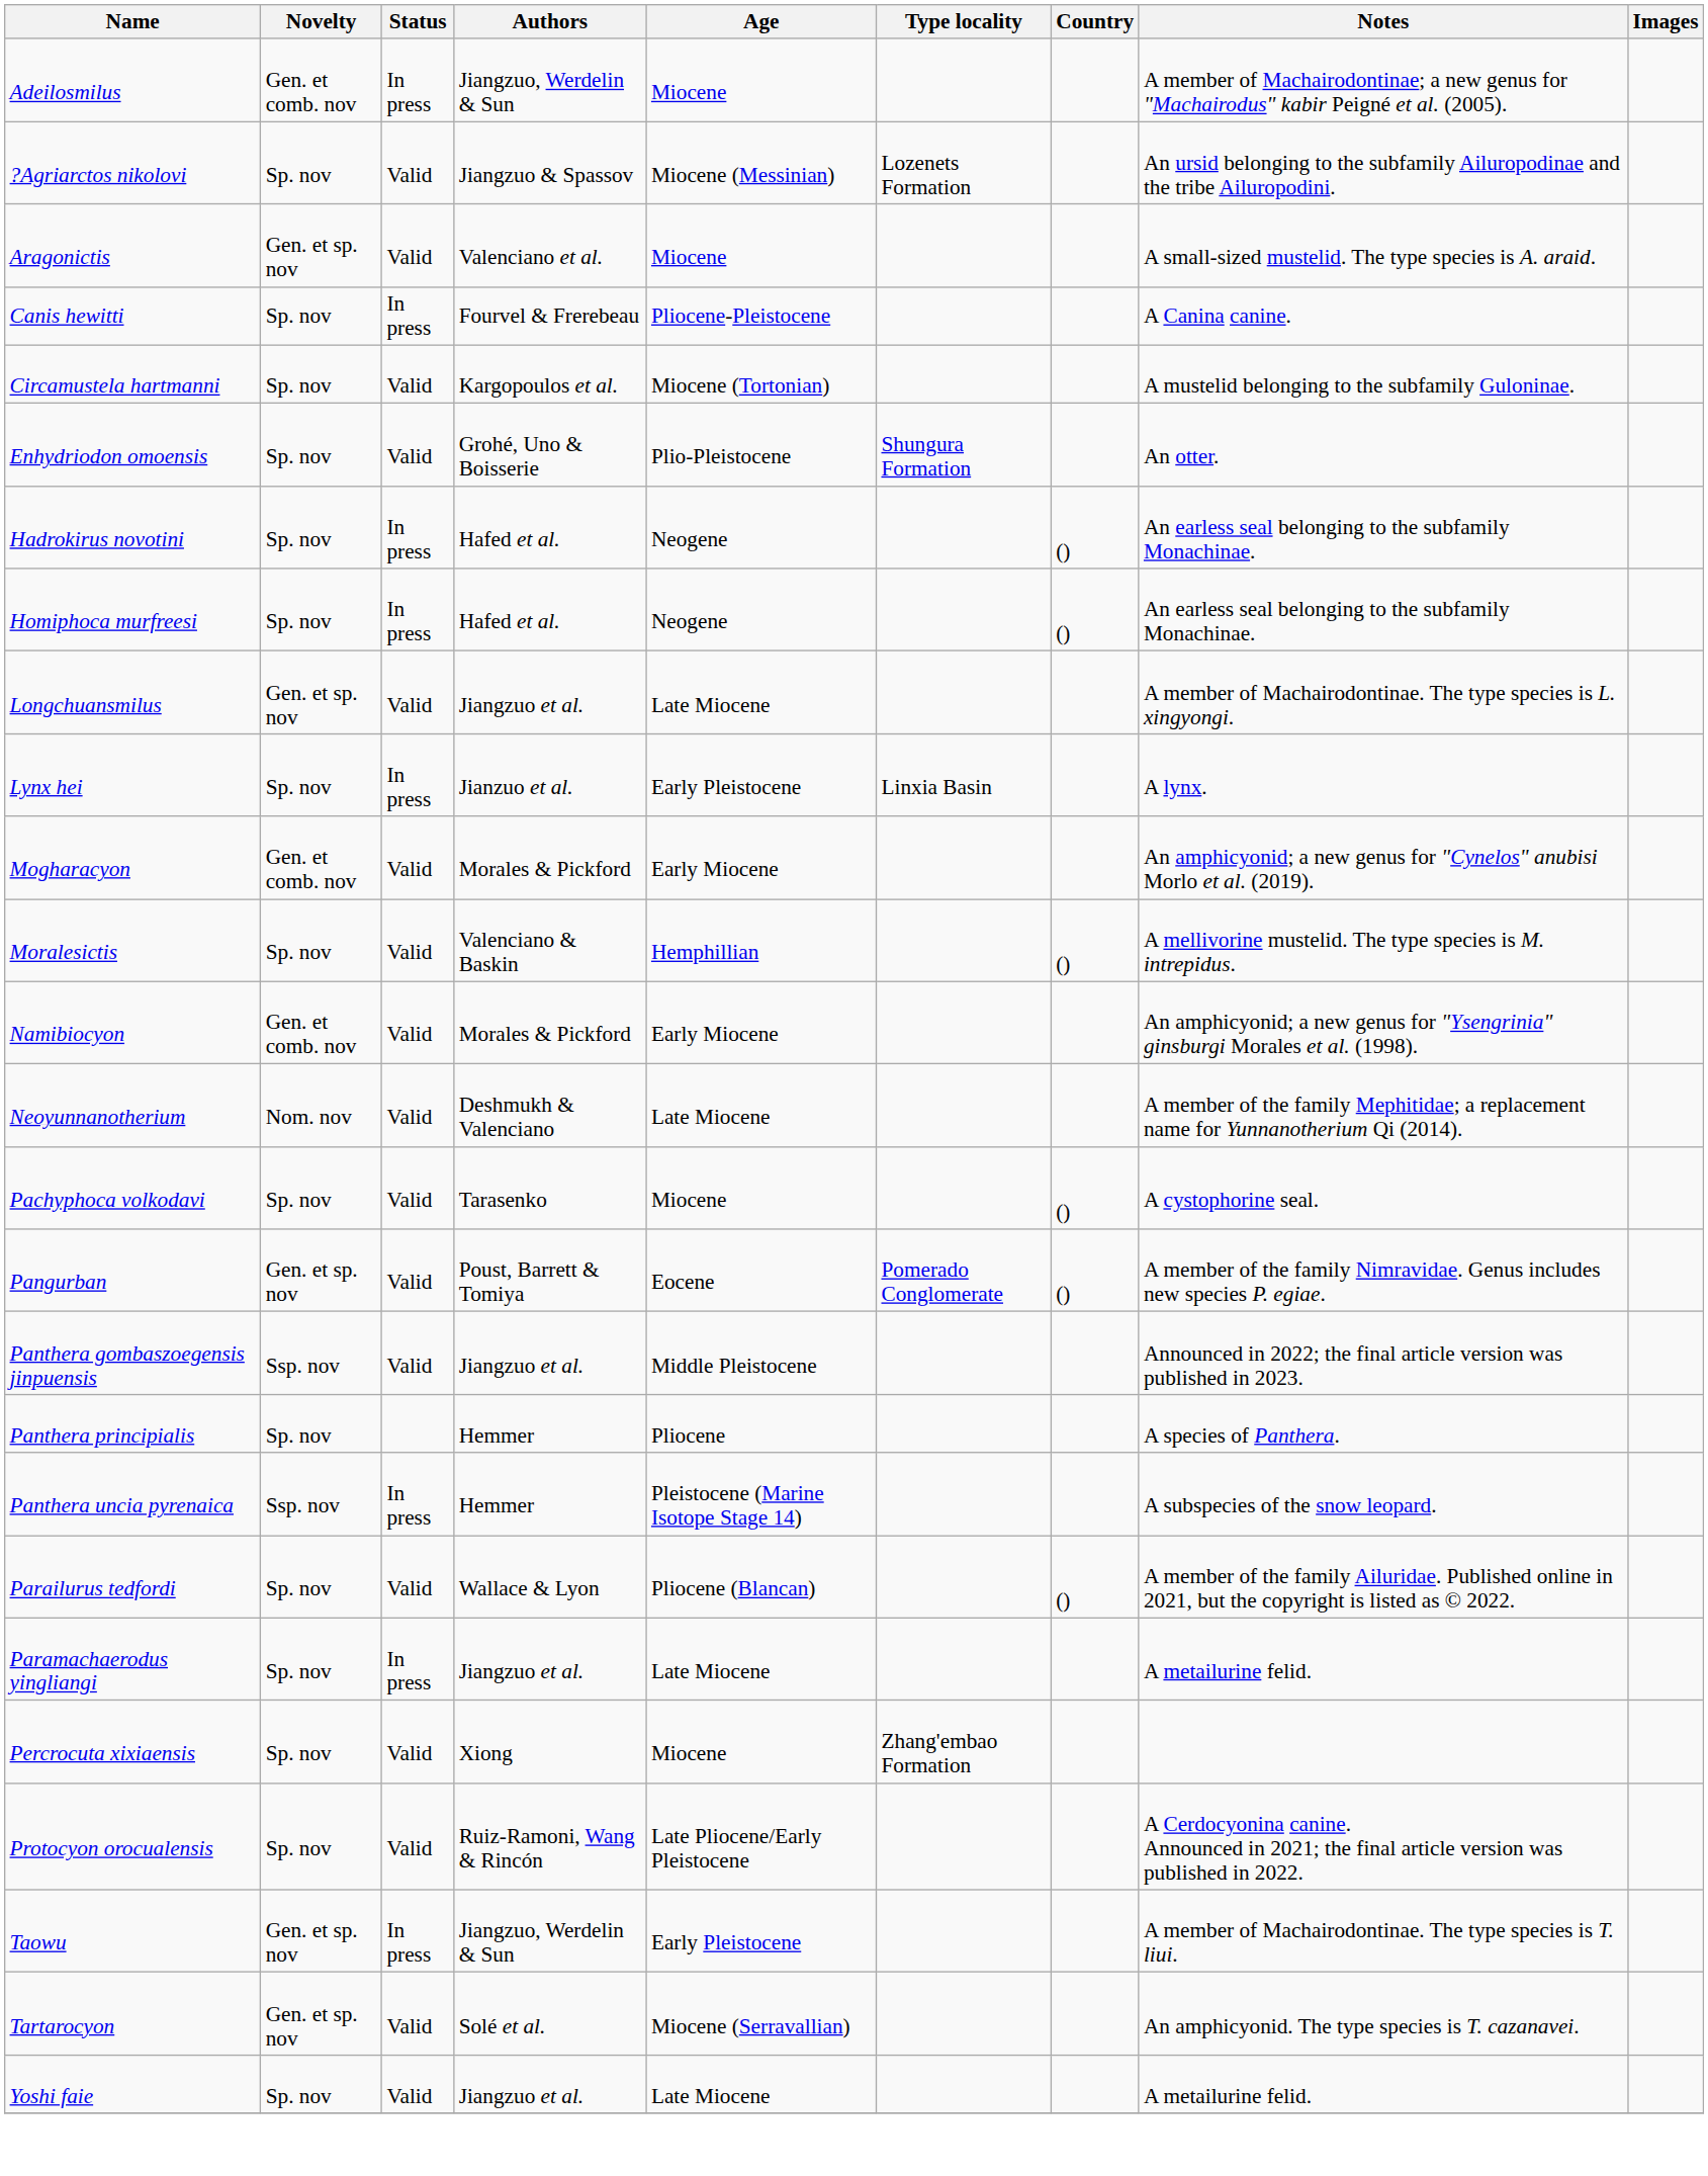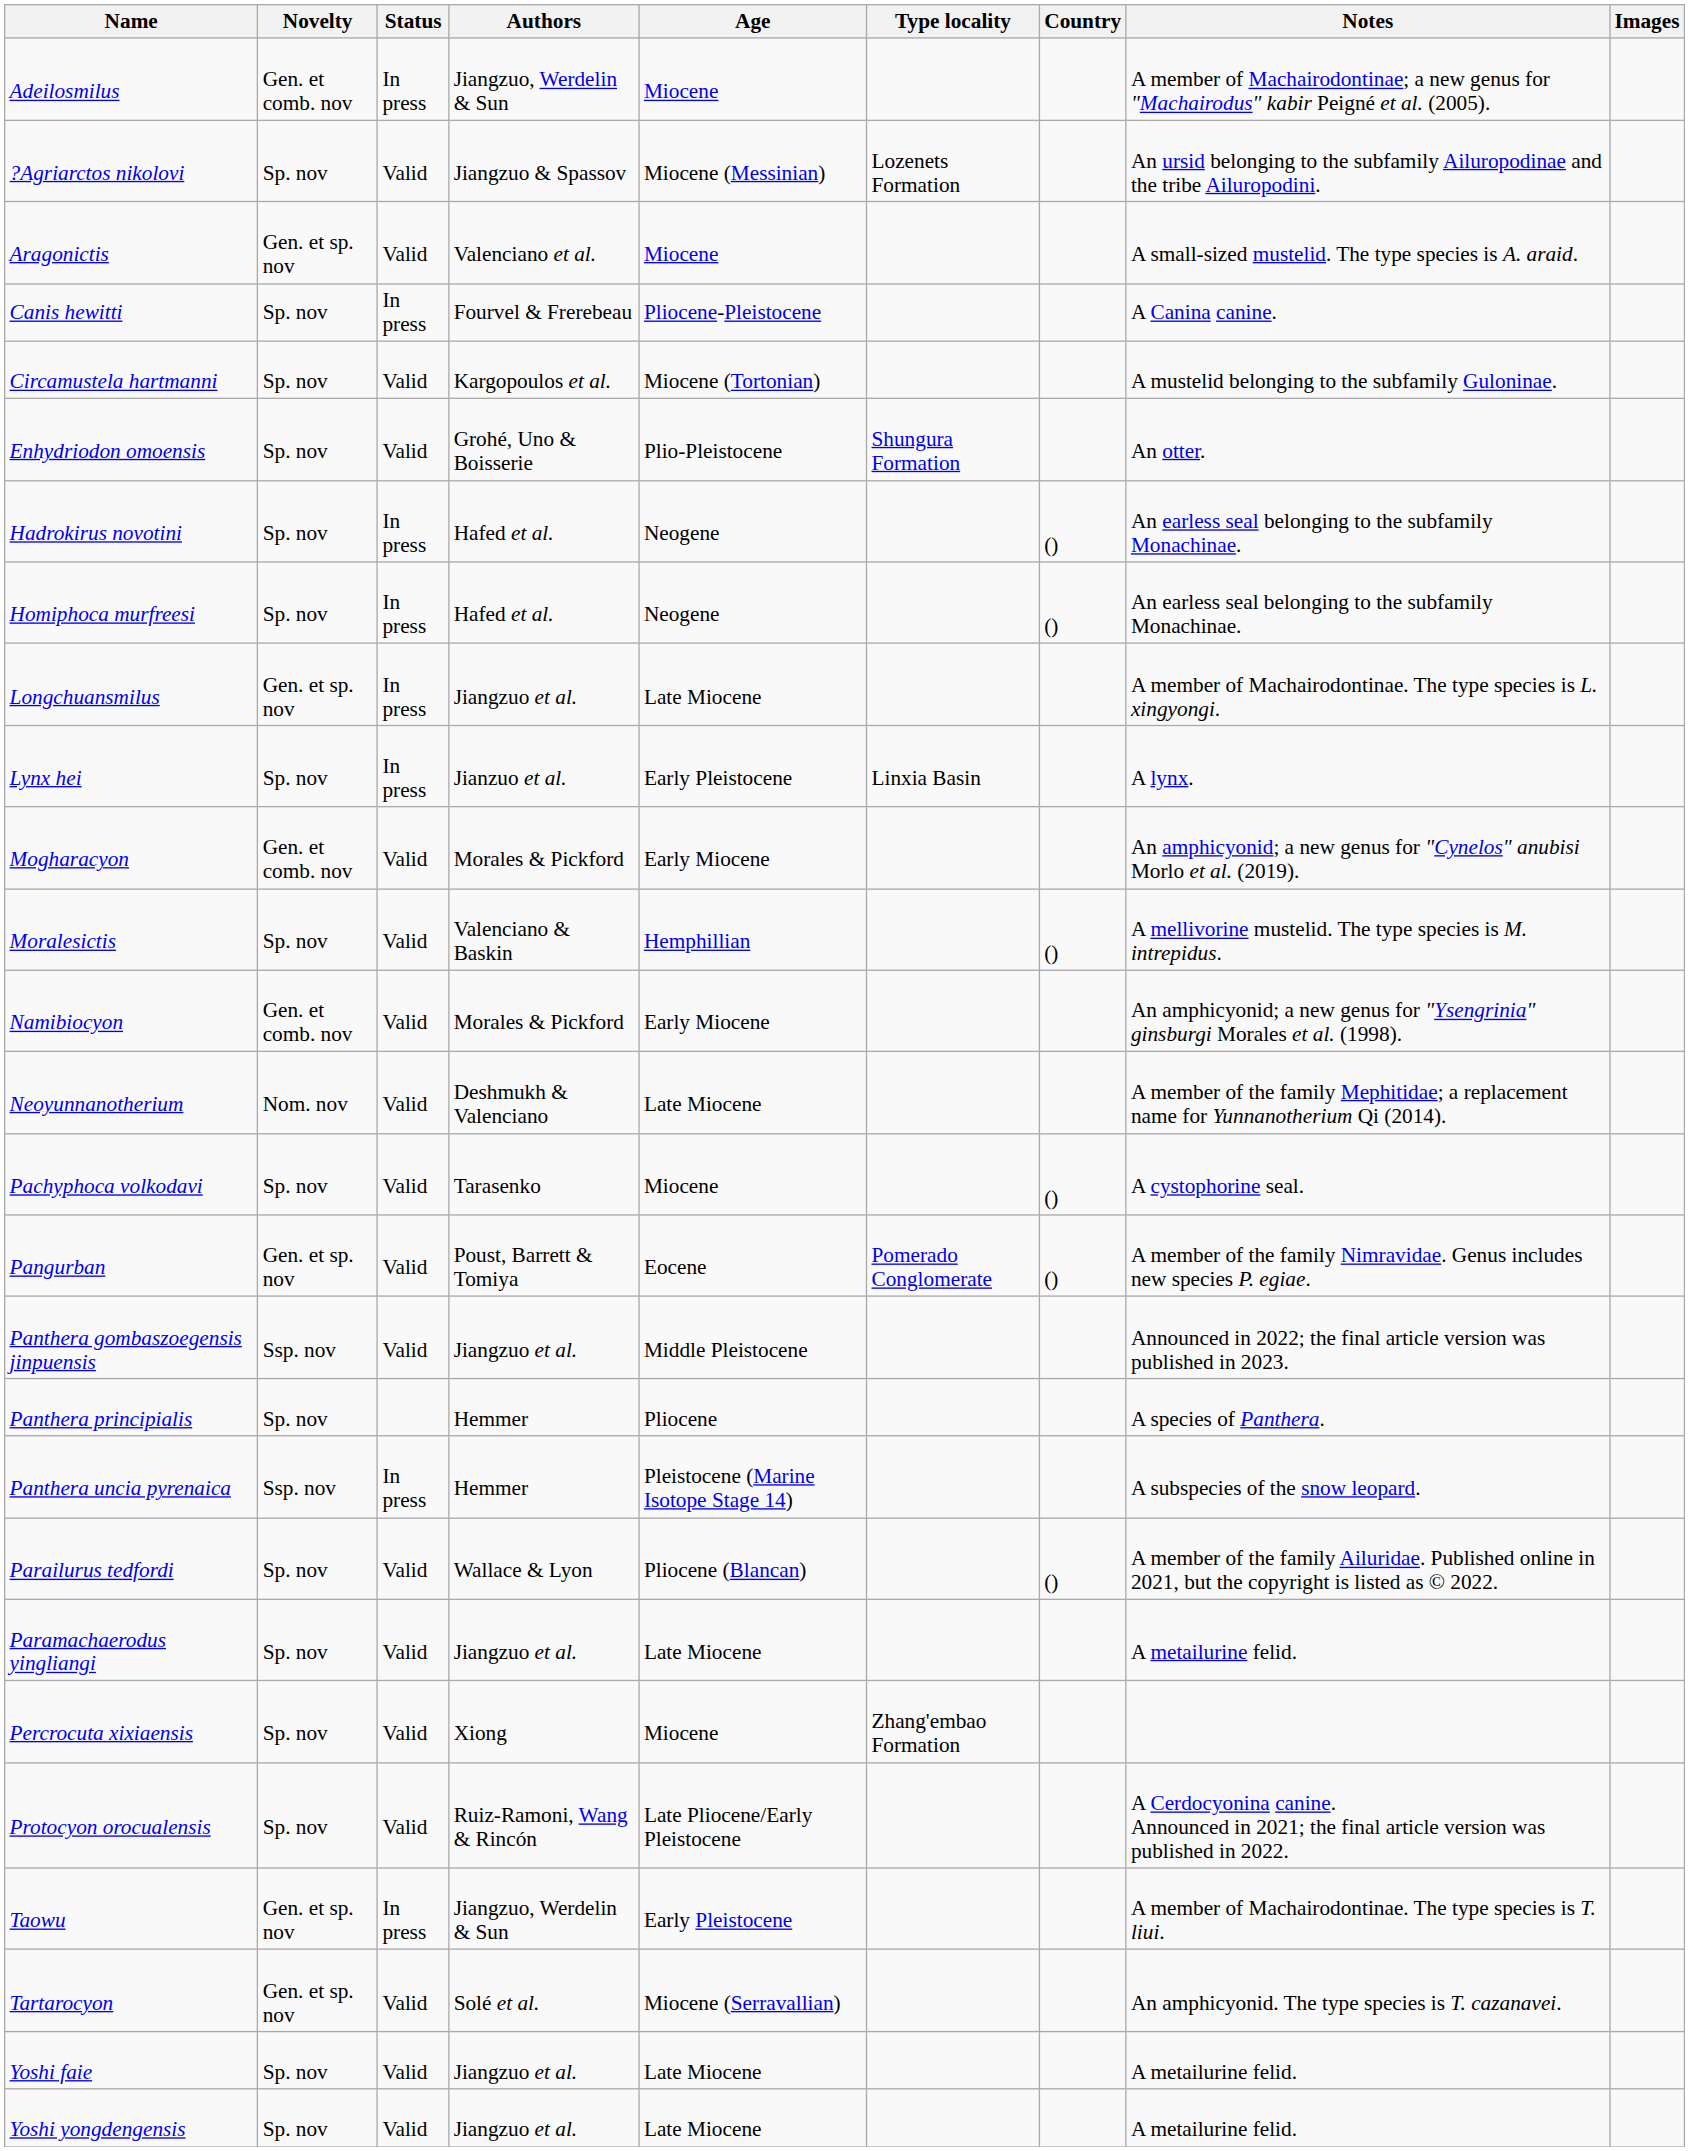 <table class="wikitable sortable" align="center" width="100%">
 <tr>
 <th>Name</th>
 <th>Novelty</th>
 <th>Status</th>
 <th>Authors</th>
 <th>Age</th>
 <th>Type locality</th>
 <th>Country</th>
 <th>Notes</th>
 <th>Images</th>
 </tr>
 <tr>
 <td><br><em><a href='#'>Adeilosmilus</a></em></td>
 <td><br>Gen. et comb. nov</td>
 <td><br>In press</td>
 <td><br>Jiangzuo, <a href='#'>Werdelin</a> & Sun</td>
 <td><br><a href='#'>Miocene</a></td>
 <td></td>
 <td><br></td>
 <td><br>A member of <a href='#'>Machairodontinae</a>; a new genus for <em>"<a href='#'>Machairodus</a>" kabir</em> Peigné <em>et al.</em> (2005).</td>
 <td></td>
 </tr>
 <tr>
 <td><br><em><a href='#'>?Agriarctos nikolovi</a></em></td>
 <td><br>Sp. nov</td>
 <td><br>Valid</td>
 <td><br>Jiangzuo & Spassov</td>
 <td><br>Miocene (<a href='#'>Messinian</a>)</td>
 <td><br>Lozenets Formation</td>
 <td><br></td>
 <td><br>An <a href='#'>ursid</a> belonging to the subfamily <a href='#'>Ailuropodinae</a> and the tribe <a href='#'>Ailuropodini</a>.</td>
 <td></td>
 </tr>
 <tr>
 <td><br><em><a href='#'>Aragonictis</a></em></td>
 <td><br>Gen. et sp. nov</td>
 <td><br>Valid</td>
 <td><br>Valenciano <em>et al.</em></td>
 <td><br><a href='#'>Miocene</a></td>
 <td></td>
 <td><br></td>
 <td><br>A small-sized <a href='#'>mustelid</a>. The type species is <em>A. araid</em>.</td>
 <td></td>
 </tr>
 <tr>
 <td><em><a href='#'>Canis hewitti</a></em></td>
 <td>Sp. nov</td>
 <td>In press</td>
 <td>Fourvel & Frerebeau</td>
 <td><a href='#'>Pliocene</a>-<a href='#'>Pleistocene</a></td>
 <td></td>
 <td></td>
 <td>A <a href='#'>Canina</a> <a href='#'>canine</a>.</td>
 <td></td>
 </tr>
 <tr>
 <td><br><em><a href='#'>Circamustela hartmanni</a></em></td>
 <td><br>Sp. nov</td>
 <td><br>Valid</td>
 <td><br>Kargopoulos <em>et al.</em></td>
 <td><br>Miocene (<a href='#'>Tortonian</a>)</td>
 <td></td>
 <td><br></td>
 <td><br>A mustelid belonging to the subfamily <a href='#'>Guloninae</a>.</td>
 <td></td>
 </tr>
 <tr>
 <td><br><em><a href='#'>Enhydriodon omoensis</a></em></td>
 <td><br>Sp. nov</td>
 <td><br>Valid</td>
 <td><br>Grohé, Uno & Boisserie</td>
 <td><br>Plio-Pleistocene</td>
 <td><br><a href='#'>Shungura Formation</a></td>
 <td><br></td>
 <td><br>An <a href='#'>otter</a>.</td>
 <td></td>
 </tr>
 <tr>
 <td><br><em><a href='#'>Hadrokirus novotini</a></em></td>
 <td><br>Sp. nov</td>
 <td><br>In press</td>
 <td><br>Hafed <em>et al.</em></td>
 <td><br>Neogene</td>
 <td></td>
 <td><br><br>()</td>
 <td><br>An <a href='#'>earless seal</a> belonging to the subfamily <a href='#'>Monachinae</a>.</td>
 <td></td>
 </tr>
 <tr>
 <td><br><em><a href='#'>Homiphoca murfreesi</a></em></td>
 <td><br>Sp. nov</td>
 <td><br>In press</td>
 <td><br>Hafed <em>et al.</em></td>
 <td><br>Neogene</td>
 <td></td>
 <td><br><br>()</td>
 <td><br>An earless seal belonging to the subfamily Monachinae.</td>
 <td></td>
 </tr>
 <tr>
 <td><br><em><a href='#'>Longchuansmilus</a></em></td>
 <td><br>Gen. et sp. nov</td>
-<td><br>Valid</td>
+<td><br>In press</td>
 <td><br>Jiangzuo <em>et al.</em></td>
 <td><br>Late Miocene</td>
 <td></td>
 <td><br></td>
 <td><br>A member of Machairodontinae. The type species is <em>L. xingyongi</em>.</td>
 <td></td>
 </tr>
 <tr>
 <td><br><em><a href='#'>Lynx hei</a></em></td>
 <td><br>Sp. nov</td>
 <td><br>In press</td>
 <td><br>Jianzuo <em>et al.</em></td>
 <td><br>Early Pleistocene</td>
 <td><br>Linxia Basin</td>
 <td><br></td>
 <td><br>A <a href='#'>lynx</a>.</td>
 <td></td>
 </tr>
 <tr>
 <td><br><em><a href='#'>Mogharacyon</a></em></td>
 <td><br>Gen. et comb. nov</td>
 <td><br>Valid</td>
 <td><br>Morales & Pickford</td>
 <td><br>Early Miocene</td>
 <td></td>
 <td><br></td>
 <td><br>An <a href='#'>amphicyonid</a>; a new genus for <em>"<a href='#'>Cynelos</a>" anubisi</em> Morlo <em>et al.</em> (2019).</td>
 <td></td>
 </tr>
 <tr>
 <td><br><em><a href='#'>Moralesictis</a></em></td>
 <td><br>Sp. nov</td>
 <td><br>Valid</td>
 <td><br>Valenciano & Baskin</td>
 <td><br><a href='#'>Hemphillian</a></td>
 <td></td>
 <td><br><br>()</td>
 <td><br>A <a href='#'>mellivorine</a> mustelid. The type species is <em>M. intrepidus</em>.</td>
 <td></td>
 </tr>
 <tr>
 <td><br><em><a href='#'>Namibiocyon</a></em></td>
 <td><br>Gen. et comb. nov</td>
 <td><br>Valid</td>
 <td><br>Morales & Pickford</td>
 <td><br>Early Miocene</td>
 <td></td>
 <td><br></td>
 <td><br>An amphicyonid; a new genus for <em>"<a href='#'>Ysengrinia</a>" ginsburgi</em> Morales <em>et al.</em> (1998).</td>
 <td></td>
 </tr>
 <tr>
 <td><br><em><a href='#'>Neoyunnanotherium</a></em></td>
 <td><br>Nom. nov</td>
 <td><br>Valid</td>
 <td><br>Deshmukh & Valenciano</td>
 <td><br>Late Miocene</td>
 <td></td>
 <td><br></td>
 <td><br>A member of the family <a href='#'>Mephitidae</a>; a replacement name for <em>Yunnanotherium</em> Qi (2014).</td>
 <td></td>
 </tr>
 <tr>
 <td><br><em><a href='#'>Pachyphoca volkodavi</a></em></td>
 <td><br>Sp. nov</td>
 <td><br>Valid</td>
 <td><br>Tarasenko</td>
 <td><br>Miocene</td>
 <td></td>
 <td><br><br>()</td>
 <td><br>A <a href='#'>cystophorine</a> seal.</td>
 <td></td>
 </tr>
 <tr>
 <td><br><em><a href='#'>Pangurban</a></em></td>
 <td><br>Gen. et sp. nov</td>
 <td><br>Valid</td>
 <td><br>Poust, Barrett & Tomiya</td>
 <td><br>Eocene</td>
 <td><br><a href='#'>Pomerado Conglomerate</a></td>
 <td><br><br>()</td>
 <td><br>A member of the family <a href='#'>Nimravidae</a>. Genus includes new species <em>P. egiae</em>.</td>
 <td></td>
 </tr>
 <tr>
 <td><br><em><a href='#'>Panthera gombaszoegensis jinpuensis</a></em></td>
 <td><br>Ssp. nov</td>
 <td><br>Valid</td>
 <td><br>Jiangzuo <em>et al.</em></td>
 <td><br>Middle Pleistocene</td>
 <td></td>
 <td><br></td>
 <td><br>Announced in 2022; the final article version was published in 2023.</td>
 <td></td>
 </tr>
 <tr>
 <td><br><em><a href='#'>Panthera principialis</a></em></td>
 <td><br>Sp. nov</td>
 <td></td>
 <td><br>Hemmer</td>
 <td><br>Pliocene</td>
 <td></td>
 <td><br></td>
 <td><br>A species of <em><a href='#'>Panthera</a></em>.</td>
 <td></td>
 </tr>
 <tr>
 <td><br><em><a href='#'>Panthera uncia pyrenaica</a></em></td>
 <td><br>Ssp. nov</td>
 <td><br>In press</td>
 <td><br>Hemmer</td>
 <td><br>Pleistocene (<a href='#'>Marine Isotope Stage 14</a>)</td>
 <td></td>
 <td><br></td>
 <td><br>A subspecies of the <a href='#'>snow leopard</a>.</td>
 <td></td>
 </tr>
 <tr>
 <td><br><em><a href='#'>Parailurus tedfordi</a></em></td>
 <td><br>Sp. nov</td>
 <td><br>Valid</td>
 <td><br>Wallace & Lyon</td>
 <td><br>Pliocene (<a href='#'>Blancan</a>)</td>
 <td></td>
 <td><br><br>()</td>
 <td><br>A member of the family <a href='#'>Ailuridae</a>. Published online in 2021, but the copyright is listed as © 2022.</td>
 <td></td>
 </tr>
 <tr>
 <td><br><em><a href='#'>Paramachaerodus yingliangi</a></em></td>
 <td><br>Sp. nov</td>
-<td><br>In press</td>
+<td><br>Valid</td>
 <td><br>Jiangzuo <em>et al.</em></td>
 <td><br>Late Miocene</td>
 <td></td>
 <td><br></td>
 <td><br>A <a href='#'>metailurine</a> felid.</td>
 <td></td>
 </tr>
 <tr>
 <td><br><em><a href='#'>Percrocuta xixiaensis</a></em></td>
 <td><br>Sp. nov</td>
 <td><br>Valid</td>
 <td><br>Xiong</td>
 <td><br>Miocene</td>
 <td><br>Zhang'embao Formation</td>
 <td><br></td>
 <td></td>
 <td></td>
 </tr>
 <tr>
 <td><br><em><a href='#'>Protocyon orocualensis</a></em></td>
 <td><br>Sp. nov</td>
 <td><br>Valid</td>
 <td><br>Ruiz-Ramoni, <a href='#'>Wang</a> & Rincón</td>
 <td><br>Late Pliocene/Early Pleistocene</td>
 <td></td>
 <td><br></td>
 <td><br>A <a href='#'>Cerdocyonina</a> <a href='#'>canine</a>.<br> Announced in 2021; the final article version was published in 2022.</td>
 <td></td>
 </tr>
 <tr>
 <td><br><em><a href='#'>Taowu</a></em></td>
 <td><br>Gen. et sp. nov</td>
 <td><br>In press</td>
 <td><br>Jiangzuo, Werdelin & Sun</td>
 <td><br>Early <a href='#'>Pleistocene</a></td>
 <td></td>
 <td><br></td>
 <td><br>A member of Machairodontinae. The type species is <em>T. liui</em>.</td>
 <td></td>
 </tr>
 <tr>
 <td><br><em><a href='#'>Tartarocyon</a></em></td>
 <td><br>Gen. et sp. nov</td>
 <td><br>Valid</td>
 <td><br>Solé <em>et al.</em></td>
 <td><br>Miocene (<a href='#'>Serravallian</a>)</td>
 <td></td>
 <td><br></td>
 <td><br>An amphicyonid. The type species is <em>T. cazanavei</em>.</td>
 <td></td>
 </tr>
 <tr>
 <td><br><em><a href='#'>Yoshi faie</a></em></td>
 <td><br>Sp. nov</td>
 <td><br>Valid</td>
 <td><br>Jiangzuo <em>et al.</em></td>
 <td><br>Late Miocene</td>
 <td></td>
 <td><br></td>
 <td><br>A metailurine felid.</td>
 <td></td>
 </tr>
 <tr>
+<td><br><em><a href='#'>Yoshi yongdengensis</a></em></td>
+<td><br>Sp. nov</td>
+<td><br>Valid</td>
+<td><br>Jiangzuo <em>et al.</em></td>
+<td><br>Late Miocene</td>
+<td></td>
+<td><br></td>
+<td><br>A metailurine felid.</td>
+<td></td>
+</tr>
+<tr>
 </tr>
 </table>
